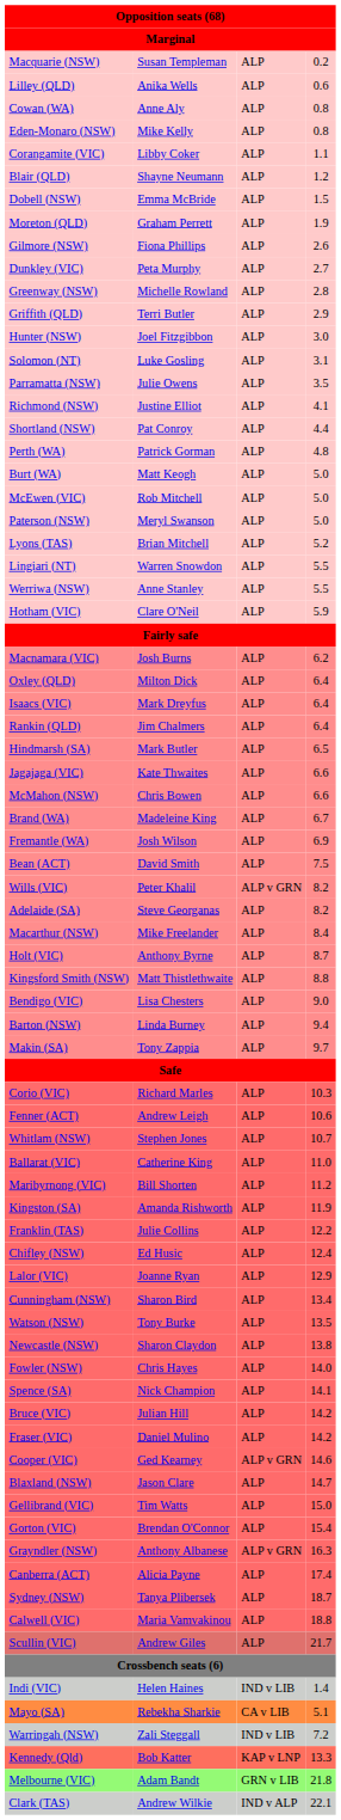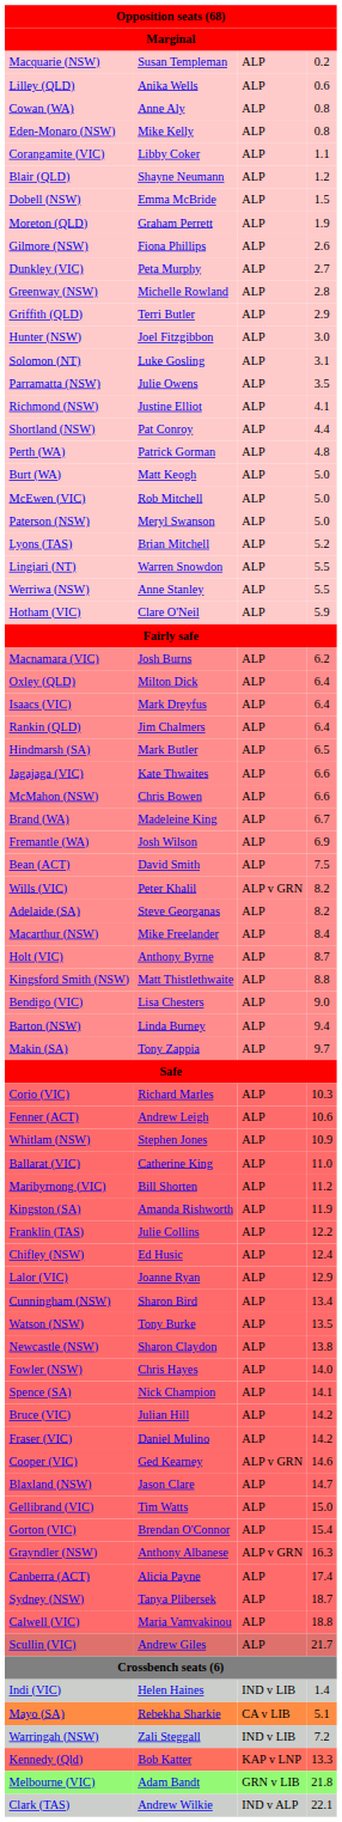 <table class="toccolours" cellpadding="5" cellspacing="0" style="float:left; margin-right:.5em; margin-top:.4em; font-size:90%;">
 <tr>
 <td colspan="4"  style="text-align:center; background:red;"><span><strong>Opposition seats (68)</strong></span></td>
 </tr>
 <tr>
 <td colspan="4"  style="text-align:center; background:red;"><span><strong>Marginal</strong></span></td>
 </tr>
 <tr style="background:#cfc;">
 </tr>
 <tr style="background:#ffcaca;">
 <td><a href='#'>Macquarie (NSW)</a></td>
 <td><a href='#'>Susan Templeman</a></td>
 <td>ALP</td>
 <td style="text-align:center;">0.2</td>
 </tr>
 <tr style="background:#ffcaca;">
 <td><a href='#'>Lilley (QLD)</a></td>
 <td><a href='#'>Anika Wells</a></td>
 <td>ALP</td>
 <td style="text-align:center;">0.6</td>
 </tr>
 <tr style="background:#ffcaca;">
 <td><a href='#'>Cowan (WA)</a></td>
 <td><a href='#'>Anne Aly</a></td>
 <td>ALP</td>
 <td style="text-align:center;">0.8</td>
 </tr>
 <tr style="background:#ffcaca;">
 <td><a href='#'>Eden-Monaro (NSW)</a></td>
 <td><a href='#'>Mike Kelly</a></td>
 <td>ALP</td>
 <td style="text-align:center;">0.8</td>
 </tr>
 <tr style="background:#ffcaca;">
 <td><a href='#'>Corangamite (VIC)</a></td>
 <td><a href='#'>Libby Coker</a></td>
 <td>ALP</td>
 <td style="text-align:center;">1.1</td>
 </tr>
 <tr style="background:#ffcaca;">
 <td><a href='#'>Blair (QLD)</a></td>
 <td><a href='#'>Shayne Neumann</a></td>
 <td>ALP</td>
 <td style="text-align:center;">1.2</td>
 </tr>
 <tr style="background:#ffcaca;">
 <td><a href='#'>Dobell (NSW)</a></td>
 <td><a href='#'>Emma McBride</a></td>
 <td>ALP</td>
 <td style="text-align:center;">1.5</td>
 </tr>
 <tr style="background:#ffcaca;">
 <td><a href='#'>Moreton (QLD)</a></td>
 <td><a href='#'>Graham Perrett</a></td>
 <td>ALP</td>
 <td style="text-align:center;">1.9</td>
 </tr>
 <tr style="background:#ffcaca;">
 <td><a href='#'>Gilmore (NSW)</a></td>
 <td><a href='#'>Fiona Phillips</a></td>
 <td>ALP</td>
 <td style="text-align:center;">2.6</td>
 </tr>
 <tr style="background:#ffcaca;">
 <td><a href='#'>Dunkley (VIC)</a></td>
 <td><a href='#'>Peta Murphy</a></td>
 <td>ALP</td>
 <td style="text-align:center;">2.7</td>
 </tr>
 <tr style="background:#ffcaca;">
 <td><a href='#'>Greenway (NSW)</a></td>
 <td><a href='#'>Michelle Rowland</a></td>
 <td>ALP</td>
 <td style="text-align:center;">2.8</td>
 </tr>
 <tr style="background:#ffcaca;">
 <td><a href='#'>Griffith (QLD)</a></td>
 <td><a href='#'>Terri Butler</a></td>
 <td>ALP</td>
 <td style="text-align:center;">2.9</td>
 </tr>
 <tr style="background:#ffcaca;">
 <td><a href='#'>Hunter (NSW)</a></td>
 <td><a href='#'>Joel Fitzgibbon</a></td>
 <td>ALP</td>
 <td style="text-align:center;">3.0</td>
 </tr>
 <tr style="background:#ffcaca;">
 <td><a href='#'>Solomon (NT)</a></td>
 <td><a href='#'>Luke Gosling</a></td>
 <td>ALP</td>
 <td style="text-align:center;">3.1</td>
 </tr>
 <tr style="background:#ffcaca;">
 <td><a href='#'>Parramatta (NSW)</a></td>
 <td><a href='#'>Julie Owens</a></td>
 <td>ALP</td>
 <td style="text-align:center;">3.5</td>
 </tr>
 <tr style="background:#ffcaca;">
 <td><a href='#'>Richmond (NSW)</a></td>
 <td><a href='#'>Justine Elliot</a></td>
 <td>ALP</td>
 <td style="text-align:center;">4.1</td>
 </tr>
 <tr style="background:#ffcaca;">
 <td><a href='#'>Shortland (NSW)</a></td>
 <td><a href='#'>Pat Conroy</a></td>
 <td>ALP</td>
 <td style="text-align:center;">4.4</td>
 </tr>
 <tr style="background:#ffcaca;">
 <td><a href='#'>Perth (WA)</a></td>
 <td><a href='#'>Patrick Gorman</a></td>
 <td>ALP</td>
 <td style="text-align:center;">4.8</td>
 </tr>
 <tr style="background:#ffcaca;">
 <td><a href='#'>Burt (WA)</a></td>
 <td><a href='#'>Matt Keogh</a></td>
 <td>ALP</td>
 <td style="text-align:center;">5.0</td>
 </tr>
 <tr style="background:#ffcaca;">
 <td><a href='#'>McEwen (VIC)</a></td>
 <td><a href='#'>Rob Mitchell</a></td>
 <td>ALP</td>
 <td style="text-align:center;">5.0</td>
 </tr>
 <tr style="background:#ffcaca;">
 <td><a href='#'>Paterson (NSW)</a></td>
 <td><a href='#'>Meryl Swanson</a></td>
 <td>ALP</td>
 <td style="text-align:center;">5.0</td>
 </tr>
 <tr style="background:#ffcaca;">
 <td><a href='#'>Lyons (TAS)</a></td>
 <td><a href='#'>Brian Mitchell</a></td>
 <td>ALP</td>
 <td style="text-align:center;">5.2</td>
 </tr>
 <tr style="background:#ffcaca;">
 <td><a href='#'>Lingiari (NT)</a></td>
 <td><a href='#'>Warren Snowdon</a></td>
 <td>ALP</td>
 <td style="text-align:center;">5.5</td>
 </tr>
 <tr style="background:#ffcaca;">
 <td><a href='#'>Werriwa (NSW)</a></td>
 <td><a href='#'>Anne Stanley</a></td>
 <td>ALP</td>
 <td style="text-align:center;">5.5</td>
 </tr>
 <tr style="background:#ffcaca;">
 <td><a href='#'>Hotham (VIC)</a></td>
 <td><a href='#'>Clare O'Neil</a></td>
 <td>ALP</td>
 <td style="text-align:center;">5.9</td>
 </tr>
 <tr>
 <td colspan="4"  style="text-align:center; background:red;"><span><strong>Fairly safe</strong></span></td>
 </tr>
 <tr style="background:#ff8d8d;">
 <td><a href='#'>Macnamara (VIC)</a></td>
 <td><a href='#'>Josh Burns</a></td>
 <td>ALP</td>
 <td style="text-align:center;">6.2</td>
 </tr>
 <tr style="background:#ff8d8d;">
 <td><a href='#'>Oxley (QLD)</a></td>
 <td><a href='#'>Milton Dick</a></td>
 <td>ALP</td>
 <td style="text-align:center;">6.4</td>
 </tr>
 <tr style="background:#ff8d8d;">
 <td><a href='#'>Isaacs (VIC)</a></td>
 <td><a href='#'>Mark Dreyfus</a></td>
 <td>ALP</td>
 <td style="text-align:center;">6.4</td>
 </tr>
 <tr style="background:#ff8d8d;">
 <td><a href='#'>Rankin (QLD)</a></td>
 <td><a href='#'>Jim Chalmers</a></td>
 <td>ALP</td>
 <td style="text-align:center;">6.4</td>
 </tr>
 <tr style="background:#ff8d8d;">
 <td><a href='#'>Hindmarsh (SA)</a></td>
 <td><a href='#'>Mark Butler</a></td>
 <td>ALP</td>
 <td style="text-align:center;">6.5</td>
 </tr>
 <tr style="background:#ff8d8d;">
 <td><a href='#'>Jagajaga (VIC)</a></td>
 <td><a href='#'>Kate Thwaites</a></td>
 <td>ALP</td>
 <td style="text-align:center;">6.6</td>
 </tr>
 <tr style="background:#ff8d8d;">
 <td><a href='#'>McMahon (NSW)</a></td>
 <td><a href='#'>Chris Bowen</a></td>
 <td>ALP</td>
 <td style="text-align:center;">6.6</td>
 </tr>
 <tr style="background:#ff8d8d;">
 <td><a href='#'>Brand (WA)</a></td>
 <td><a href='#'>Madeleine King</a></td>
 <td>ALP</td>
 <td style="text-align:center;">6.7</td>
 </tr>
 <tr style="background:#ff8d8d;">
 <td><a href='#'>Fremantle (WA)</a></td>
 <td><a href='#'>Josh Wilson</a></td>
 <td>ALP</td>
 <td style="text-align:center;">6.9</td>
 </tr>
 <tr style="background:#ff8d8d;">
 <td><a href='#'>Bean (ACT)</a></td>
 <td><a href='#'>David Smith</a></td>
 <td>ALP</td>
 <td style="text-align:center;">7.5</td>
 </tr>
 <tr style="background:#ff8d8d;">
 <td><a href='#'>Wills (VIC)</a></td>
 <td><a href='#'>Peter Khalil</a></td>
 <td>ALP v GRN</td>
 <td style="text-align:center;">8.2</td>
 </tr>
 <tr style="background:#ff8d8d;">
 <td><a href='#'>Adelaide (SA)</a></td>
 <td><a href='#'>Steve Georganas</a></td>
 <td>ALP</td>
 <td style="text-align:center;">8.2</td>
 </tr>
 <tr style="background:#ff8d8d;">
 <td><a href='#'>Macarthur (NSW)</a></td>
 <td><a href='#'>Mike Freelander</a></td>
 <td>ALP</td>
 <td style="text-align:center;">8.4</td>
 </tr>
 <tr style="background:#ff8d8d;">
 <td><a href='#'>Holt (VIC)</a></td>
 <td><a href='#'>Anthony Byrne</a></td>
 <td>ALP</td>
 <td style="text-align:center;">8.7</td>
 </tr>
 <tr style="background:#ff8d8d;">
 <td><a href='#'>Kingsford Smith (NSW)</a></td>
 <td><a href='#'>Matt Thistlethwaite</a></td>
 <td>ALP</td>
 <td style="text-align:center;">8.8</td>
 </tr>
 <tr style="background:#ff8d8d;">
 <td><a href='#'>Bendigo (VIC)</a></td>
 <td><a href='#'>Lisa Chesters</a></td>
 <td>ALP</td>
 <td style="text-align:center;">9.0</td>
 </tr>
 <tr style="background:#ff8d8d;">
 <td><a href='#'>Barton (NSW)</a></td>
 <td><a href='#'>Linda Burney</a></td>
 <td>ALP</td>
 <td style="text-align:center;">9.4</td>
 </tr>
 <tr style="background:#ff8d8d;">
 <td><a href='#'>Makin (SA)</a></td>
 <td><a href='#'>Tony Zappia</a></td>
 <td>ALP</td>
 <td style="text-align:center;">9.7</td>
 </tr>
 <tr>
 <td colspan="4"  style="text-align:center; background:red;"><span><strong>Safe</strong></span></td>
 </tr>
 <tr style="background:#ff6b6b;">
 <td><a href='#'>Corio (VIC)</a></td>
 <td><a href='#'>Richard Marles</a></td>
 <td>ALP</td>
 <td style="text-align:center;">10.3</td>
 </tr>
 <tr style="background:#ff6b6b;">
 <td><a href='#'>Fenner (ACT)</a></td>
 <td><a href='#'>Andrew Leigh</a></td>
 <td>ALP</td>
 <td style="text-align:center;">10.6</td>
 </tr>
 <tr style="background:#ff6b6b;">
 <td><a href='#'>Whitlam (NSW)</a></td>
 <td><a href='#'>Stephen Jones</a></td>
 <td>ALP</td>
-<td style="text-align:center;">10.7</td>
+<td style="text-align:center;">10.9</td>
 </tr>
 <tr style="background:#ff6b6b;">
 <td><a href='#'>Ballarat (VIC)</a></td>
 <td><a href='#'>Catherine King</a></td>
 <td>ALP</td>
 <td style="text-align:center;">11.0</td>
 </tr>
 <tr style="background:#ff6b6b;">
 <td><a href='#'>Maribyrnong (VIC)</a></td>
 <td><a href='#'>Bill Shorten</a></td>
 <td>ALP</td>
 <td style="text-align:center;">11.2</td>
 </tr>
 <tr style="background:#ff6b6b;">
 <td><a href='#'>Kingston (SA)</a></td>
 <td><a href='#'>Amanda Rishworth</a></td>
 <td>ALP</td>
 <td style="text-align:center;">11.9</td>
 </tr>
 <tr style="background:#ff6b6b;">
 <td><a href='#'>Franklin (TAS)</a></td>
 <td><a href='#'>Julie Collins</a></td>
 <td>ALP</td>
 <td style="text-align:center;">12.2</td>
 </tr>
 <tr style="background:#ff6b6b;">
 <td><a href='#'>Chifley (NSW)</a></td>
 <td><a href='#'>Ed Husic</a></td>
 <td>ALP</td>
 <td style="text-align:center;">12.4</td>
 </tr>
 <tr style="background:#ff6b6b;">
 <td><a href='#'>Lalor (VIC)</a></td>
 <td><a href='#'>Joanne Ryan</a></td>
 <td>ALP</td>
 <td style="text-align:center;">12.9</td>
 </tr>
 <tr style="background:#ff6b6b;">
 <td><a href='#'>Cunningham (NSW)</a></td>
 <td><a href='#'>Sharon Bird</a></td>
 <td>ALP</td>
 <td style="text-align:center;">13.4</td>
 </tr>
 <tr style="background:#ff6b6b;">
 <td><a href='#'>Watson (NSW)</a></td>
 <td><a href='#'>Tony Burke</a></td>
 <td>ALP</td>
 <td style="text-align:center;">13.5</td>
 </tr>
 <tr style="background:#ff6b6b;">
 <td><a href='#'>Newcastle (NSW)</a></td>
 <td><a href='#'>Sharon Claydon</a></td>
 <td>ALP</td>
 <td style="text-align:center;">13.8</td>
 </tr>
 <tr style="background:#ff6b6b;">
 <td><a href='#'>Fowler (NSW)</a></td>
 <td><a href='#'>Chris Hayes</a></td>
 <td>ALP</td>
 <td style="text-align:center;">14.0</td>
 </tr>
 <tr style="background:#ff6b6b;">
 <td><a href='#'>Spence (SA)</a></td>
 <td><a href='#'>Nick Champion</a></td>
 <td>ALP</td>
 <td style="text-align:center;">14.1</td>
 </tr>
 <tr style="background:#ff6b6b;">
 <td><a href='#'>Bruce (VIC)</a></td>
 <td><a href='#'>Julian Hill</a></td>
 <td>ALP</td>
 <td style="text-align:center;">14.2</td>
 </tr>
 <tr style="background:#ff6b6b;">
 <td><a href='#'>Fraser (VIC)</a></td>
 <td><a href='#'>Daniel Mulino</a></td>
 <td>ALP</td>
 <td style="text-align:center;">14.2</td>
 </tr>
 <tr style="background:#ff6b6b;">
 <td><a href='#'>Cooper (VIC)</a></td>
 <td><a href='#'>Ged Kearney</a></td>
 <td>ALP v GRN</td>
 <td style="text-align:center;">14.6</td>
 </tr>
 <tr style="background:#ff6b6b;">
 <td><a href='#'>Blaxland (NSW)</a></td>
 <td><a href='#'>Jason Clare</a></td>
 <td>ALP</td>
 <td style="text-align:center;">14.7</td>
 </tr>
 <tr style="background:#ff6b6b;">
 <td><a href='#'>Gellibrand (VIC)</a></td>
 <td><a href='#'>Tim Watts</a></td>
 <td>ALP</td>
 <td style="text-align:center;">15.0</td>
 </tr>
 <tr style="background:#ff6b6b;">
 <td><a href='#'>Gorton (VIC)</a></td>
 <td><a href='#'>Brendan O'Connor</a></td>
 <td>ALP</td>
 <td style="text-align:center;">15.4</td>
 </tr>
 <tr style="background:#ff6b6b;">
 <td><a href='#'>Grayndler (NSW)</a></td>
 <td><a href='#'>Anthony Albanese</a></td>
 <td>ALP v GRN</td>
 <td style="text-align:center;">16.3</td>
 </tr>
 <tr style="background:#ff6b6b;">
 <td><a href='#'>Canberra (ACT)</a></td>
 <td><a href='#'>Alicia Payne</a></td>
 <td>ALP</td>
 <td style="text-align:center;">17.4</td>
 </tr>
 <tr style="background:#ff6b6b;">
 <td><a href='#'>Sydney (NSW)</a></td>
 <td><a href='#'>Tanya Plibersek</a></td>
 <td>ALP</td>
 <td style="text-align:center;">18.7</td>
 </tr>
 <tr style="background:#ff6b6b;">
 <td><a href='#'>Calwell (VIC)</a></td>
 <td><a href='#'>Maria Vamvakinou</a></td>
 <td>ALP</td>
 <td style="text-align:center;">18.8</td>
 </tr>
 <tr style="background:#df716d;">
 <td><a href='#'>Scullin (VIC)</a></td>
 <td><a href='#'>Andrew Giles</a></td>
 <td>ALP</td>
 <td style="text-align:center;">21.7</td>
 </tr>
 <tr>
 <td colspan="4"  style="text-align:center; background:gray;"><span><strong>Crossbench seats (6)</strong></span></td>
 </tr>
 <tr style="background:#CCCECB;">
 <td><a href='#'>Indi (VIC)</a></td>
 <td><a href='#'>Helen Haines</a></td>
 <td>IND v LIB</td>
 <td style="text-align:center;">1.4</td>
 </tr>
 <tr style="background:#FF8c42;">
 <td><a href='#'>Mayo (SA)</a></td>
 <td><a href='#'>Rebekha Sharkie</a></td>
 <td>CA v LIB</td>
 <td style="text-align:center;">5.1</td>
 </tr>
 <tr style="background:#CCCECB;">
 <td><a href='#'>Warringah (NSW)</a></td>
 <td><a href='#'>Zali Steggall</a></td>
 <td>IND v LIB</td>
 <td style="text-align:center;">7.2</td>
 </tr>
 <tr style="background:#fe6f5e;">
 <td><a href='#'>Kennedy (Qld)</a></td>
 <td><a href='#'>Bob Katter</a></td>
 <td>KAP v LNP</td>
 <td style="text-align:center;">13.3</td>
 </tr>
 <tr style="background:#94FA75;">
 <td><a href='#'>Melbourne (VIC)</a></td>
 <td><a href='#'>Adam Bandt</a></td>
 <td>GRN v LIB</td>
 <td style="text-align:center;">21.8</td>
 </tr>
 <tr style="background:#CCCECB;">
 <td><a href='#'>Clark (TAS)</a></td>
 <td><a href='#'>Andrew Wilkie</a></td>
 <td>IND v ALP</td>
 <td style="text-align:center;">22.1</td>
 </tr>
 </table>
